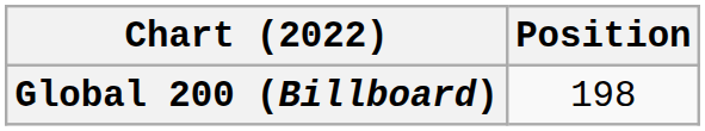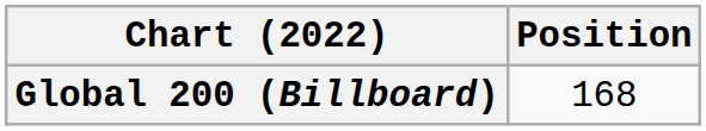 <table class="wikitable plainrowheaders" style="text-align:center">
 <tr>
 <th scope="col">Chart (2022)</th>
 <th scope="col">Position</th>
 </tr>
 <tr>
 <th scope="row">Global 200 (<em>Billboard</em>)</th>
-<td>198</td>
+<td>168</td>
 </tr>
 </table>
